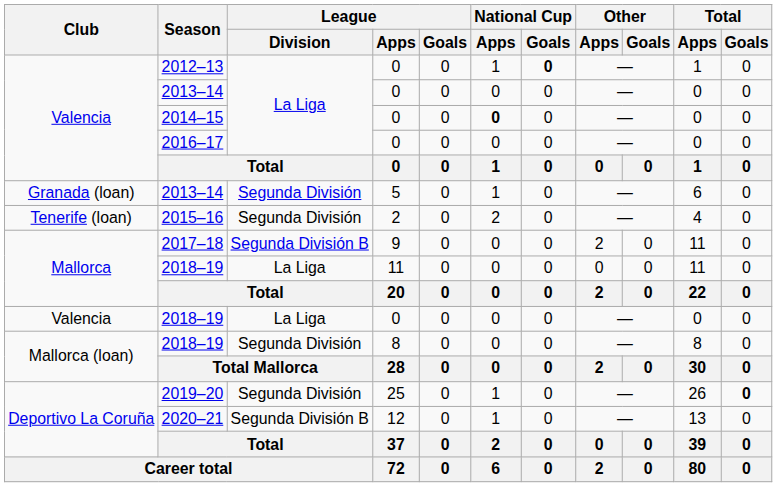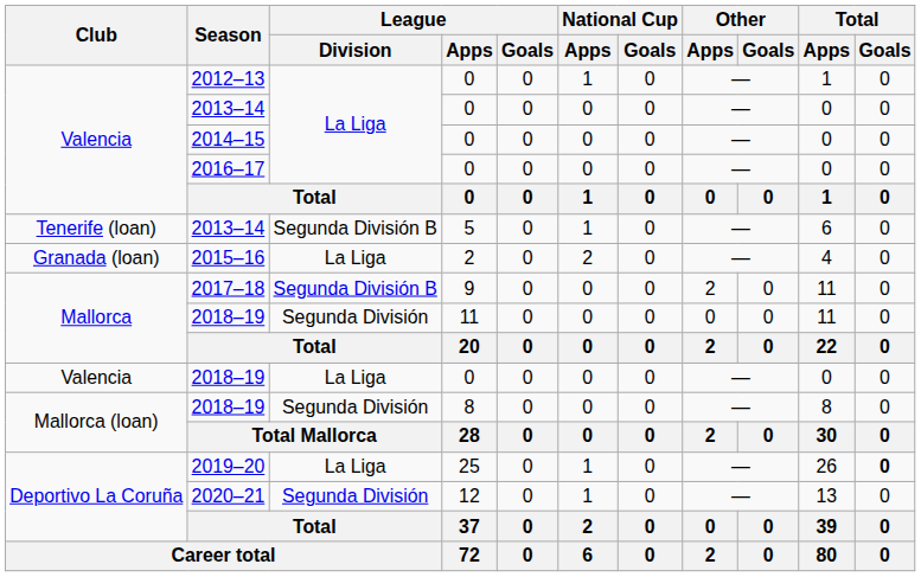 <table class="wikitable" style="text-align:center">
 <tr>
 <th rowspan="2">Club</th>
 <th rowspan="2">Season</th>
 <th colspan="3">League</th>
 <th colspan="2">National Cup</th>
 <th colspan="2">Other</th>
 <th colspan="2">Total</th>
 </tr>
 <tr>
 <th>Division</th>
 <th>Apps</th>
 <th>Goals</th>
 <th>Apps</th>
 <th>Goals</th>
 <th>Apps</th>
 <th>Goals</th>
 <th>Apps</th>
 <th>Goals</th>
 </tr>
 <tr>
 <td rowspan="5"><a href='#'>Valencia</a></td>
 <td><a href='#'>2012–13</a></td>
 <td rowspan="4"><a href='#'>La Liga</a></td>
 <td>0</td>
 <td>0</td>
 <td>1</td>
-<td><strong>0</strong></td>
+<td>0</td>
 <td colspan="2">—</td>
 <td>1</td>
 <td>0</td>
 </tr>
 <tr>
 <td><a href='#'>2013–14</a></td>
 <td>0</td>
 <td>0</td>
 <td>0</td>
 <td>0</td>
 <td colspan="2">—</td>
 <td>0</td>
 <td>0</td>
 </tr>
 <tr>
 <td><a href='#'>2014–15</a></td>
 <td>0</td>
 <td>0</td>
-<td><strong>0</strong></td>
+<td>0</td>
 <td>0</td>
 <td colspan="2">—</td>
 <td>0</td>
 <td>0</td>
 </tr>
 <tr>
 <td><a href='#'>2016–17</a></td>
 <td>0</td>
 <td>0</td>
 <td>0</td>
 <td>0</td>
 <td colspan="2">—</td>
 <td>0</td>
 <td>0</td>
 </tr>
 <tr>
 <th colspan="2">Total</th>
 <th>0</th>
 <th>0</th>
 <th>1</th>
 <th>0</th>
 <th>0</th>
 <th>0</th>
 <th>1</th>
 <th>0</th>
 </tr>
 <tr>
-<td><a href='#'>Granada</a> (loan)</td>
+<td><a href='#'>Tenerife</a> (loan)</td>
 <td><a href='#'>2013–14</a></td>
-<td><a href='#'>Segunda División</a></td>
+<td>Segunda División B</td>
 <td>5</td>
 <td>0</td>
 <td>1</td>
 <td>0</td>
 <td colspan="2">—</td>
 <td>6</td>
 <td>0</td>
 </tr>
 <tr>
-<td><a href='#'>Tenerife</a> (loan)</td>
+<td><a href='#'>Granada</a> (loan)</td>
 <td><a href='#'>2015–16</a></td>
-<td>Segunda División</td>
+<td>La Liga</td>
 <td>2</td>
 <td>0</td>
 <td>2</td>
 <td>0</td>
 <td colspan="2">—</td>
 <td>4</td>
 <td>0</td>
 </tr>
 <tr>
 <td rowspan="3"><a href='#'>Mallorca</a></td>
 <td><a href='#'>2017–18</a></td>
 <td><a href='#'>Segunda División B</a></td>
 <td>9</td>
 <td>0</td>
 <td>0</td>
 <td>0</td>
 <td>2</td>
 <td>0</td>
 <td>11</td>
 <td>0</td>
 </tr>
 <tr>
 <td><a href='#'>2018–19</a></td>
-<td>La Liga</td>
+<td>Segunda División</td>
 <td>11</td>
 <td>0</td>
 <td>0</td>
 <td>0</td>
 <td>0</td>
 <td>0</td>
 <td>11</td>
 <td>0</td>
 </tr>
 <tr>
 <th colspan="2">Total</th>
 <th>20</th>
 <th>0</th>
 <th>0</th>
 <th>0</th>
 <th>2</th>
 <th>0</th>
 <th>22</th>
 <th>0</th>
 </tr>
 <tr>
 <td>Valencia</td>
 <td><a href='#'>2018–19</a></td>
 <td>La Liga</td>
 <td>0</td>
 <td>0</td>
 <td>0</td>
 <td>0</td>
 <td colspan="2">—</td>
 <td>0</td>
 <td>0</td>
 </tr>
 <tr>
 <td rowspan="2">Mallorca (loan)</td>
 <td><a href='#'>2018–19</a></td>
 <td>Segunda División</td>
 <td>8</td>
 <td>0</td>
 <td>0</td>
 <td>0</td>
 <td colspan="2">—</td>
 <td>8</td>
 <td>0</td>
 </tr>
 <tr>
 <th colspan="2">Total Mallorca</th>
 <th>28</th>
 <th>0</th>
 <th>0</th>
 <th>0</th>
 <th>2</th>
 <th>0</th>
 <th>30</th>
 <th>0</th>
 </tr>
 <tr>
 <td rowspan="3"><a href='#'>Deportivo La Coruña</a></td>
 <td><a href='#'>2019–20</a></td>
-<td>Segunda División</td>
+<td>La Liga</td>
 <td>25</td>
 <td>0</td>
 <td>1</td>
 <td>0</td>
 <td colspan="2">—</td>
 <td>26</td>
 <td><strong>0</strong></td>
 </tr>
 <tr>
 <td><a href='#'>2020–21</a></td>
-<td>Segunda División B</td>
+<td><a href='#'>Segunda División</a></td>
 <td>12</td>
 <td>0</td>
 <td>1</td>
 <td>0</td>
 <td colspan="2">—</td>
 <td>13</td>
 <td>0</td>
 </tr>
 <tr>
 <th colspan="2">Total</th>
 <th>37</th>
 <th>0</th>
 <th>2</th>
 <th>0</th>
 <th>0</th>
 <th>0</th>
 <th>39</th>
 <th>0</th>
 </tr>
 <tr>
 <th colspan="3">Career total</th>
 <th>72</th>
 <th>0</th>
 <th>6</th>
 <th>0</th>
 <th>2</th>
 <th>0</th>
 <th>80</th>
 <th>0</th>
 </tr>
 </table>
